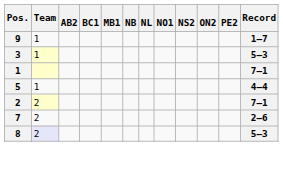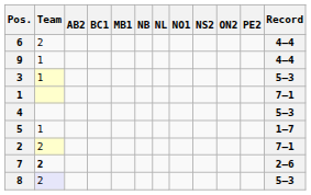 <table class="wikitable sortable nowrap" style="text-align:center; font-size:0.9em;">
 <tr>
 <th>Pos.</th>
 <th>Team</th>
 <th><br>AB2</th>
 <th><br>BC1</th>
 <th><br>MB1</th>
 <th><br>NB</th>
 <th><br>NL</th>
 <th><br>NO1</th>
 <th><br>NS2</th>
 <th><br>ON2</th>
 <th><br>PE2</th>
 <th>Record</th>
 </tr>
 <tr>
+<th>6</th>
+<td style="text-align:left;"> 2</td>
+<td></td>
+<td></td>
+<td></td>
+<td></td>
+<td></td>
+<td></td>
+<td></td>
+<td></td>
+<td></td>
+<th>4–4</th>
+</tr>
+<tr>
 <th>9</th>
 <td style="text-align:left;"> 1</td>
 <td></td>
 <td></td>
 <td></td>
 <td></td>
 <td></td>
 <td></td>
 <td></td>
 <td></td>
 <td></td>
-<th>1–7</th>
+<th>4–4</th>
 </tr>
 <tr>
 <th>3</th>
 <td style="text-align:left; background:#ffffcc;"> 1</td>
 <td></td>
 <td></td>
 <td></td>
 <td></td>
 <td></td>
 <td></td>
 <td></td>
 <td></td>
 <td></td>
 <th>5–3</th>
 </tr>
 <tr>
 <th>1</th>
 <td style="text-align:left; background:#ffffcc;"></td>
 <td></td>
 <td></td>
 <td></td>
 <td></td>
 <td></td>
 <td></td>
 <td></td>
 <td></td>
 <td></td>
 <th>7–1</th>
 </tr>
 <tr>
+<th>4</th>
+<td style="text-align:left;"></td>
+<td></td>
+<td></td>
+<td></td>
+<td></td>
+<td></td>
+<td></td>
+<td></td>
+<td></td>
+<td></td>
+<th>5–3</th>
+</tr>
+<tr>
 <th>5</th>
 <td style="text-align:left;"> 1</td>
 <td></td>
 <td></td>
 <td></td>
 <td></td>
 <td></td>
 <td></td>
 <td></td>
 <td></td>
 <td></td>
-<th>4–4</th>
+<th>1–7</th>
 </tr>
 <tr>
 <th>2</th>
 <td style="text-align:left; background:#ffffcc;"> 2</td>
 <td></td>
 <td></td>
 <td></td>
 <td></td>
 <td></td>
 <td></td>
 <td></td>
 <td></td>
 <td></td>
 <th>7–1</th>
 </tr>
 <tr>
 <th>7</th>
-<td style="text-align:left;"> 2</td>
+<td style="text-align:left;"><strong> 2</strong></td>
 <td></td>
 <td></td>
 <td></td>
 <td></td>
 <td></td>
 <td></td>
 <td></td>
 <td></td>
 <td></td>
 <th>2–6</th>
 </tr>
 <tr>
 <th>8</th>
 <td style="background: lavender; text-align:left;"> 2</td>
 <td></td>
 <td></td>
 <td></td>
 <td></td>
 <td></td>
 <td></td>
 <td></td>
 <td></td>
 <td></td>
 <th>5–3</th>
 </tr>
 </table>
